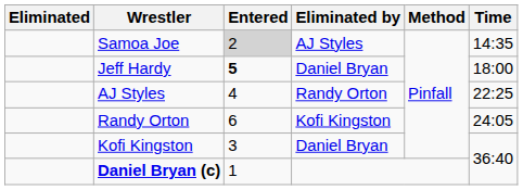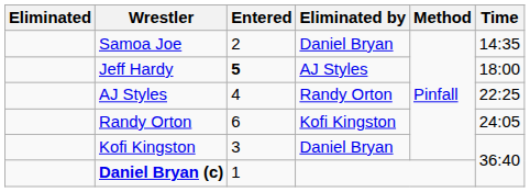 <table class="wikitable sortable">
 <tr>
 <th>Eliminated</th>
 <th>Wrestler</th>
 <th>Entered</th>
 <th>Eliminated by</th>
 <th>Method</th>
 <th>Time</th>
 </tr>
 <tr>
 <td></td>
 <td><a href='#'>Samoa Joe</a></td>
-<td style="background: lightgrey;">2</td>
-<td><a href='#'>AJ Styles</a></td>
+<td>2</td>
+<td><a href='#'>Daniel Bryan</a></td>
 <td rowspan=5><a href='#'>Pinfall</a></td>
 <td>14:35</td>
 </tr>
 <tr>
 <td></td>
 <td><a href='#'>Jeff Hardy</a></td>
 <td><strong>5</strong></td>
-<td><a href='#'>Daniel Bryan</a></td>
+<td><a href='#'>AJ Styles</a></td>
 <td>18:00</td>
 </tr>
 <tr>
 <td></td>
 <td><a href='#'>AJ Styles</a></td>
 <td>4</td>
 <td><a href='#'>Randy Orton</a></td>
 <td>22:25</td>
 </tr>
 <tr>
 <td></td>
 <td><a href='#'>Randy Orton</a></td>
 <td>6</td>
 <td><a href='#'>Kofi Kingston</a></td>
 <td>24:05</td>
 </tr>
 <tr>
 <td></td>
 <td><a href='#'>Kofi Kingston</a></td>
 <td>3</td>
 <td><a href='#'> Daniel Bryan</a></td>
 <td rowspan=2>36:40</td>
 </tr>
 <tr>
 <td></td>
 <td><strong><a href='#'>Daniel Bryan</a> (c)</strong></td>
 <td>1</td>
 <td colspan="2"></td>
 </tr>
 </table>
